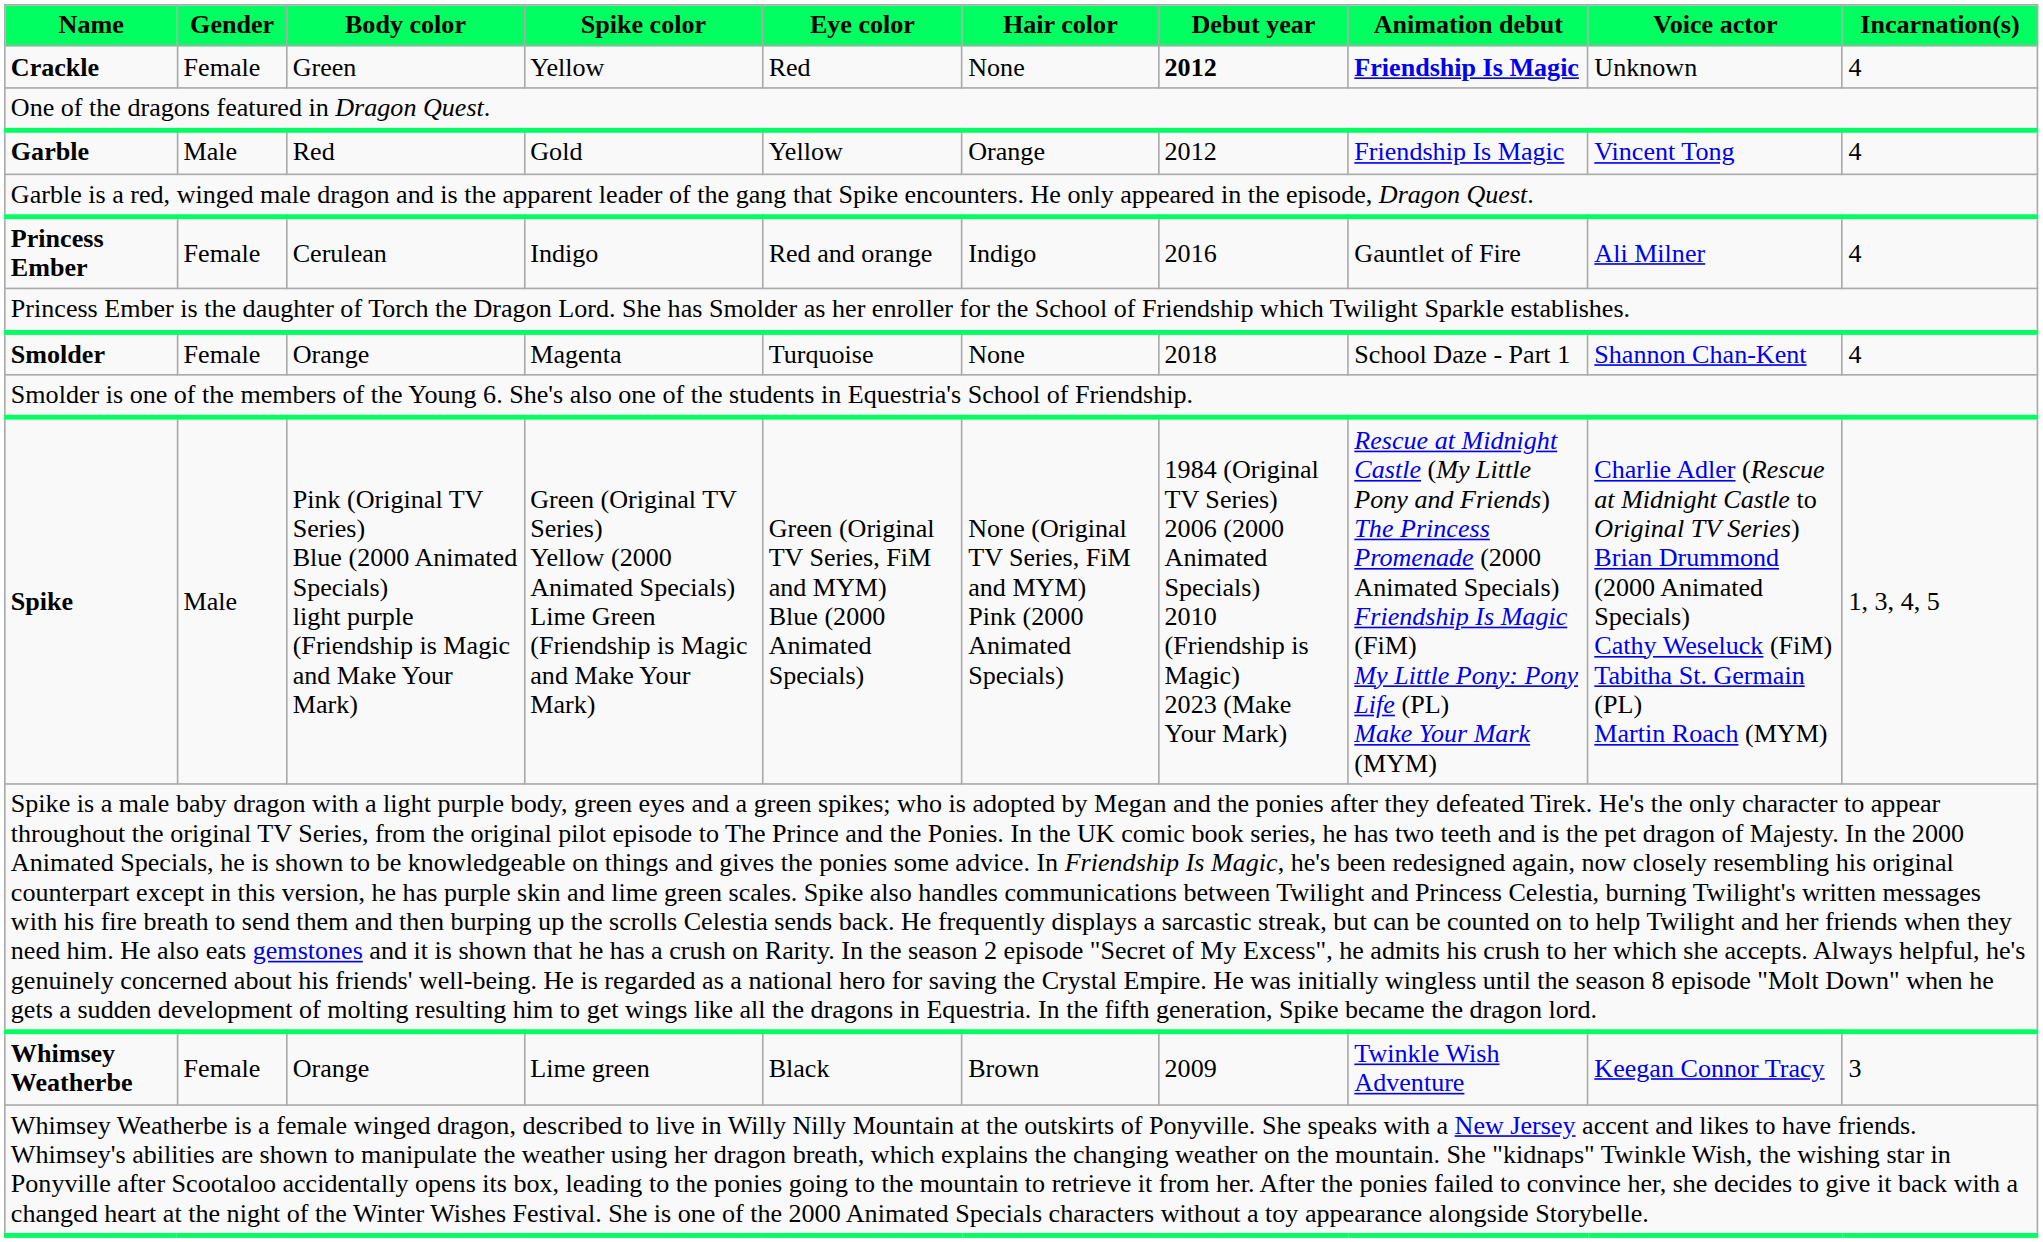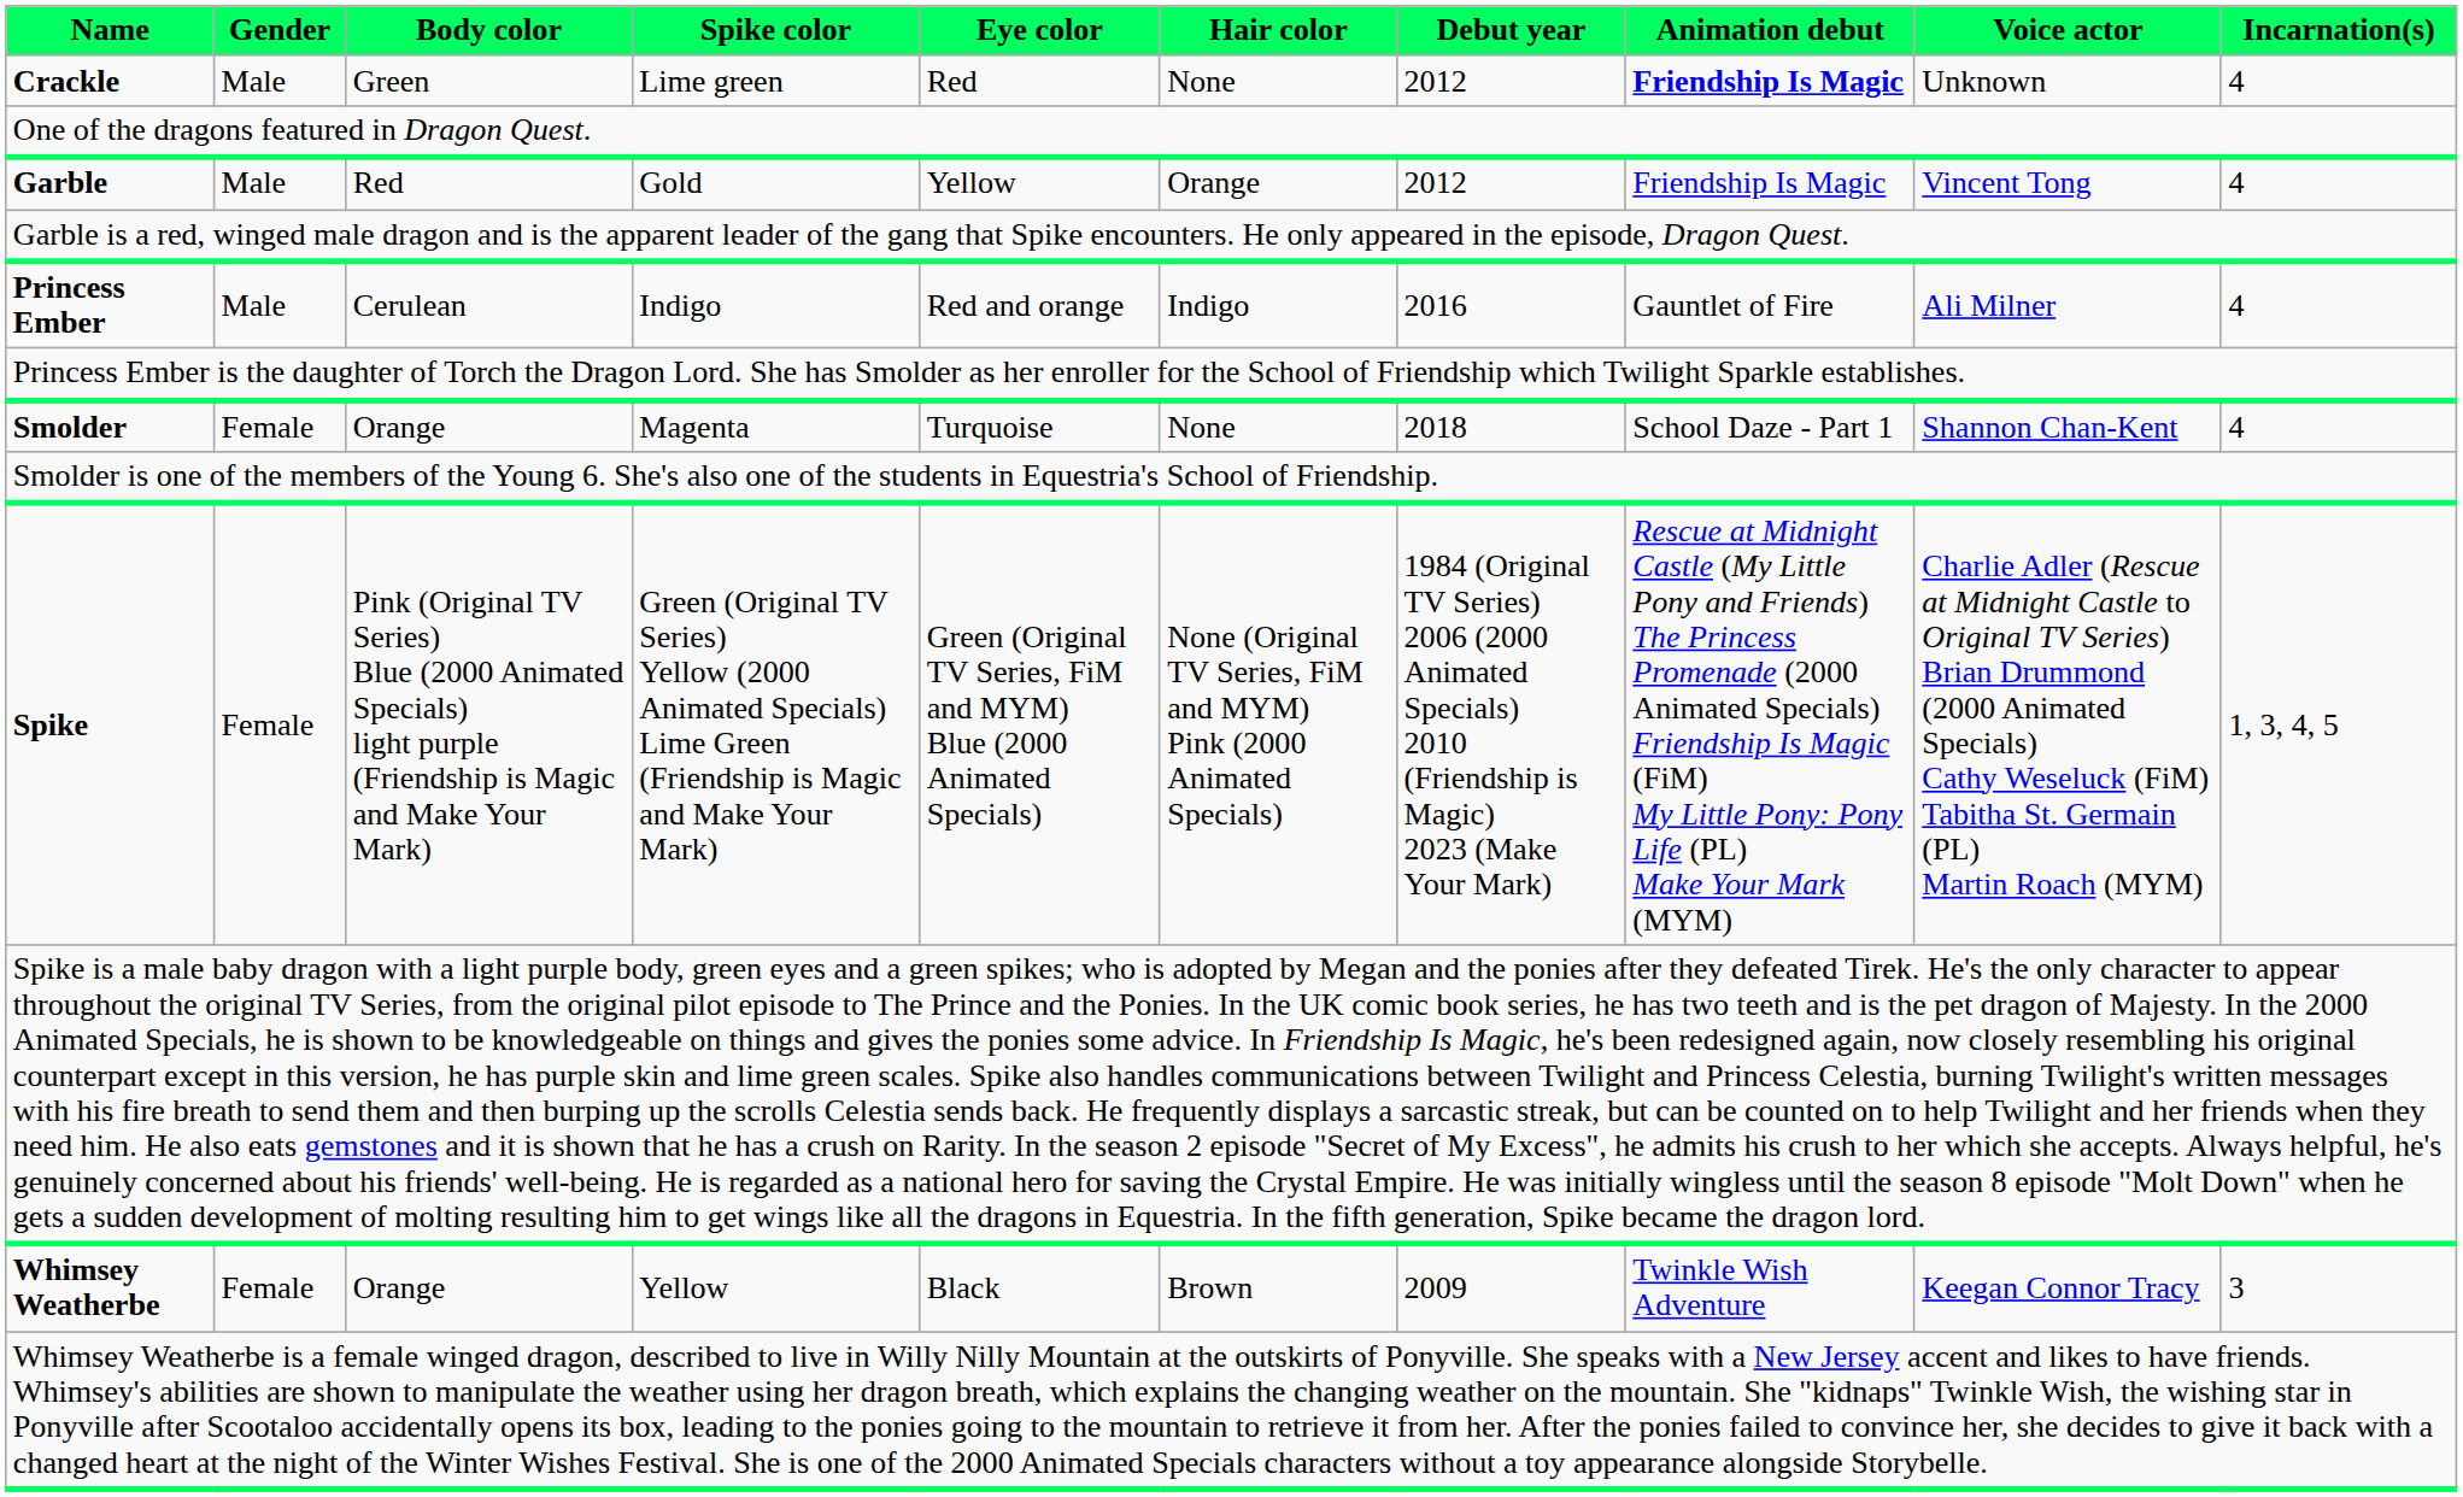 <table class="wikitable mw-collapsible mw-collapsed sortable" style= cellpadding="10" "background: #74C365;">
 <tr>
 <th style="background:#00FF60;">Name</th>
 <th style="background:#00FF60;">Gender</th>
 <th style="background:#00FF60;">Body color</th>
 <th style="background:#00FF60;">Spike color</th>
 <th style="background:#00FF60;">Eye color</th>
 <th style="background:#00FF60;">Hair color</th>
 <th style="background:#00FF60;">Debut year</th>
 <th style="background:#00FF60;">Animation debut</th>
 <th style="background:#00FF60;">Voice actor</th>
 <th style="background:#00FF60;">Incarnation(s)</th>
 </tr>
 <tr>
 <td><strong>Crackle</strong></td>
-<td>Female</td>
+<td>Male</td>
 <td>Green</td>
-<td>Yellow</td>
+<td>Lime green</td>
 <td>Red</td>
 <td>None</td>
-<td><strong>2012</strong></td>
+<td>2012</td>
 <td><strong><a href='#'>Friendship Is Magic</a></strong></td>
 <td>Unknown</td>
 <td>4</td>
 </tr>
 <tr>
 <td style="border-bottom: 3px solid #00FF60;" colspan="14">One of the dragons featured in <em>Dragon Quest</em>.</td>
 </tr>
 <tr>
 <td><strong>Garble</strong></td>
 <td>Male</td>
 <td>Red</td>
 <td>Gold</td>
 <td>Yellow</td>
 <td>Orange</td>
 <td>2012</td>
 <td><a href='#'>Friendship Is Magic</a></td>
 <td><a href='#'>Vincent Tong</a></td>
 <td>4</td>
 </tr>
 <tr>
 <td style="border-bottom: 3px solid #00FF60;" colspan="14">Garble is a red, winged male dragon and is the apparent leader of the gang that Spike encounters. He only appeared in the episode, <em>Dragon Quest</em>.</td>
 </tr>
 <tr>
 <td><strong>Princess Ember</strong></td>
-<td>Female</td>
+<td>Male</td>
 <td>Cerulean</td>
 <td>Indigo</td>
 <td>Red and orange</td>
 <td>Indigo</td>
 <td>2016</td>
 <td>Gauntlet of Fire</td>
 <td><a href='#'>Ali Milner</a></td>
 <td>4</td>
 </tr>
 <tr>
 <td style="border-bottom: 3px solid #00FF60;" colspan="14">Princess Ember is the daughter of Torch the Dragon Lord. She has Smolder as her enroller for the School of Friendship which Twilight Sparkle establishes.</td>
 </tr>
 <tr>
 <td><strong>Smolder</strong></td>
 <td>Female</td>
 <td>Orange</td>
 <td>Magenta</td>
 <td>Turquoise</td>
 <td>None</td>
 <td>2018</td>
 <td>School Daze - Part 1</td>
 <td><a href='#'>Shannon Chan-Kent</a></td>
 <td>4</td>
 </tr>
 <tr>
 <td style="border-bottom: 3px solid #00FF60;" colspan="14">Smolder is one of the members of the Young 6. She's also one of the students in Equestria's School of Friendship.</td>
 </tr>
 <tr>
 <td><strong>Spike</strong></td>
-<td>Male</td>
+<td>Female</td>
 <td>Pink (Original TV Series)<br>Blue (2000 Animated Specials)<br>light purple (Friendship is Magic and Make Your Mark)</td>
 <td>Green (Original TV Series)<br>Yellow (2000 Animated Specials)<br>Lime Green (Friendship is Magic and Make Your Mark)</td>
 <td>Green (Original TV Series, FiM and MYM)<br>Blue (2000 Animated Specials)</td>
 <td>None (Original TV Series, FiM and MYM)<br>Pink (2000 Animated Specials)</td>
 <td>1984 (Original TV Series)<br>2006 (2000 Animated Specials)<br>2010 (Friendship is Magic)<br>2023 (Make Your Mark)</td>
 <td><em><a href='#'>Rescue at Midnight Castle</a></em> (<em>My Little Pony and Friends</em>)<br><em><a href='#'>The Princess Promenade</a></em> (2000 Animated Specials)<br><em><a href='#'>Friendship Is Magic</a></em> (FiM)<br><em><a href='#'>My Little Pony: Pony Life</a></em> (PL)<br><em><a href='#'>Make Your Mark</a></em> (MYM)</td>
 <td><a href='#'>Charlie Adler</a> (<em>Rescue at Midnight Castle</em> to <em>Original TV Series</em>)<br><a href='#'>Brian Drummond</a> (2000 Animated Specials)<br><a href='#'>Cathy Weseluck</a> (FiM)<br><a href='#'>Tabitha St. Germain</a> (PL)<br><a href='#'>Martin Roach</a> (MYM)</td>
 <td>1, 3, 4, 5</td>
 </tr>
 <tr>
 <td style="border-bottom: 3px solid #00FF60;" colspan="14">Spike is a male baby dragon with a light purple body, green eyes and a green spikes; who is adopted by Megan and the ponies after they defeated Tirek. He's the only character to appear throughout the original TV Series, from the original pilot episode to The Prince and the Ponies. In the UK comic book series, he has two teeth and is the pet dragon of Majesty. In the 2000 Animated Specials, he is shown to be knowledgeable on things and gives the ponies some advice. In <em>Friendship Is Magic</em>, he's been redesigned again, now closely resembling his original counterpart except in this version, he has purple skin and lime green scales. Spike also handles communications between Twilight and Princess Celestia, burning Twilight's written messages with his fire breath to send them and then burping up the scrolls Celestia sends back. He frequently displays a sarcastic streak, but can be counted on to help Twilight and her friends when they need him. He also eats <a href='#'>gemstones</a> and it is shown that he has a crush on Rarity. In the season 2 episode "Secret of My Excess", he admits his crush to her which she accepts. Always helpful, he's genuinely concerned about his friends' well-being. He is regarded as a national hero for saving the Crystal Empire. He was initially wingless until the season 8 episode "Molt Down" when he gets a sudden development of molting resulting him to get wings like all the dragons in Equestria. In the fifth generation, Spike became the dragon lord.</td>
 </tr>
 <tr>
 <td><strong>Whimsey Weatherbe</strong></td>
 <td>Female</td>
 <td>Orange</td>
-<td>Lime green</td>
+<td>Yellow</td>
 <td>Black</td>
 <td>Brown</td>
 <td>2009</td>
 <td><a href='#'>Twinkle Wish Adventure</a></td>
 <td><a href='#'>Keegan Connor Tracy</a></td>
 <td>3</td>
 </tr>
 <tr>
 <td style="border-bottom: 3px solid #00FF60;" colspan="14">Whimsey Weatherbe is a female winged dragon, described to live in Willy Nilly Mountain at the outskirts of Ponyville. She speaks with a <a href='#'>New Jersey</a> accent and likes to have friends. Whimsey's abilities are shown to manipulate the weather using her dragon breath, which explains the changing weather on the mountain. She "kidnaps" Twinkle Wish, the wishing star in Ponyville after Scootaloo accidentally opens its box, leading to the ponies going to the mountain to retrieve it from her. After the ponies failed to convince her, she decides to give it back with a changed heart at the night of the Winter Wishes Festival. She is one of the 2000 Animated Specials characters without a toy appearance alongside Storybelle.</td>
 </tr>
 </table>
